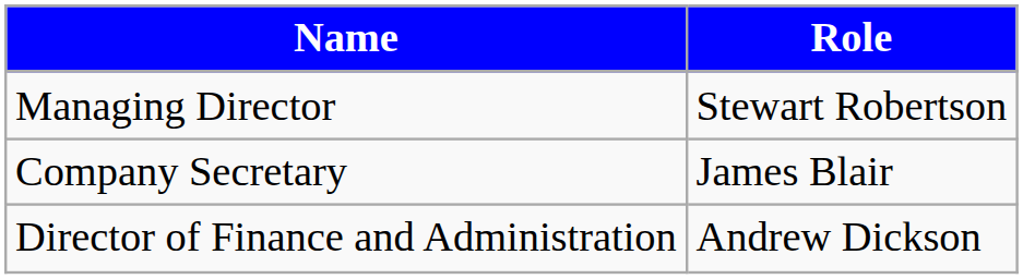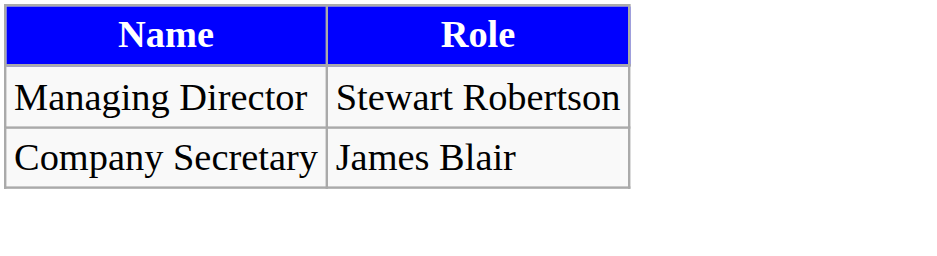 <table class="wikitable">
 <tr>
 <th style="background:#00f; color:white;" scope=col>Name</th>
 <th style="background:#00f; color:white;" scope=col>Role</th>
 </tr>
 <tr>
 </tr>
 <tr>
 <td>Managing Director</td>
 <td> Stewart Robertson</td>
 </tr>
 <tr>
 <td>Company Secretary</td>
 <td> James Blair</td>
 </tr>
-<tr>
-<td>Director of Finance and Administration</td>
-<td> Andrew Dickson</td>
-</tr>
 </table>
